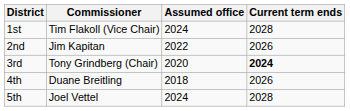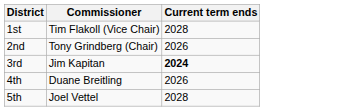 <table class="wikitable">
 <tr>
 <th>District</th>
 <th>Commissioner</th>
-<th>Assumed office</th>
 <th>Current term ends</th>
 </tr>
 <tr>
 <td>1st</td>
 <td>Tim Flakoll (Vice Chair)</td>
-<td>2024</td>
 <td>2028</td>
 </tr>
 <tr>
 <td>2nd</td>
-<td>Jim Kapitan</td>
-<td>2022</td>
+<td>Tony Grindberg (Chair)</td>
 <td>2026</td>
 </tr>
 <tr>
 <td>3rd</td>
-<td>Tony Grindberg (Chair)</td>
-<td>2020</td>
+<td>Jim Kapitan</td>
 <td><strong>2024</strong></td>
 </tr>
 <tr>
 <td>4th</td>
 <td>Duane Breitling</td>
-<td>2018</td>
 <td>2026</td>
 </tr>
 <tr>
 <td>5th</td>
 <td>Joel Vettel</td>
-<td>2024</td>
 <td>2028</td>
 </tr>
 </table>
